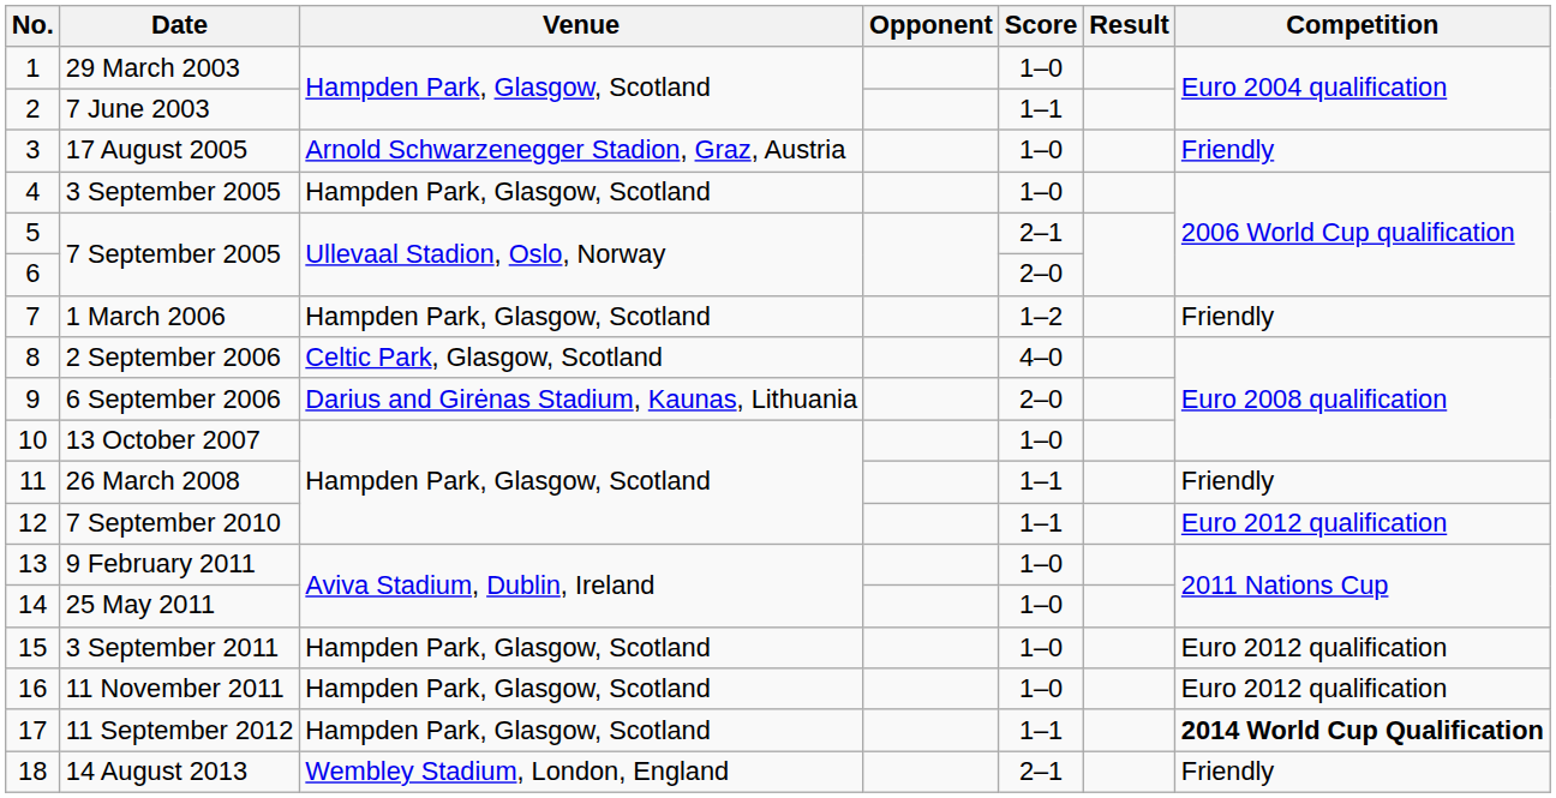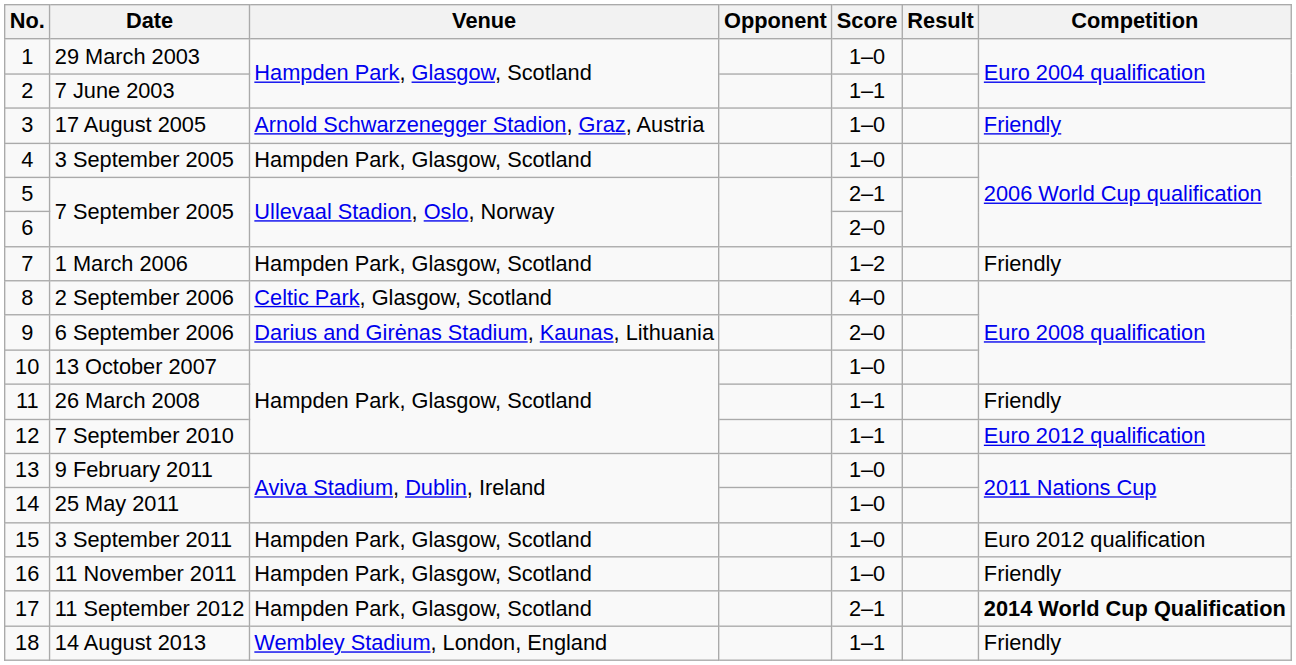 <table class="wikitable sortable">
 <tr>
 <th scope="col">No.</th>
 <th scope="col">Date</th>
 <th scope="col">Venue</th>
 <th scope="col">Opponent</th>
 <th scope="col">Score</th>
 <th scope="col">Result</th>
 <th scope="col">Competition</th>
 </tr>
 <tr>
 <td align="center">1</td>
 <td>29 March 2003</td>
 <td rowspan="2"><a href='#'>Hampden Park</a>, <a href='#'>Glasgow</a>, Scotland</td>
 <td></td>
 <td align="center">1–0</td>
 <td align="center"></td>
 <td rowspan="2"><a href='#'>Euro 2004 qualification</a></td>
 </tr>
 <tr>
 <td align="center">2</td>
 <td>7 June 2003</td>
 <td></td>
 <td align="center">1–1</td>
 <td align="center"></td>
 </tr>
 <tr>
 <td align="center">3</td>
 <td>17 August 2005</td>
 <td><a href='#'>Arnold Schwarzenegger Stadion</a>, <a href='#'>Graz</a>, Austria</td>
 <td></td>
 <td align="center">1–0</td>
 <td align="center"></td>
 <td><a href='#'>Friendly</a></td>
 </tr>
 <tr>
 <td align="center">4</td>
 <td>3 September 2005</td>
 <td>Hampden Park, Glasgow, Scotland</td>
 <td></td>
 <td align="center">1–0</td>
 <td align="center"></td>
 <td rowspan="3"><a href='#'>2006 World Cup qualification</a></td>
 </tr>
 <tr>
 <td align="center">5</td>
 <td rowspan="2">7 September 2005</td>
 <td rowspan="2"><a href='#'>Ullevaal Stadion</a>, <a href='#'>Oslo</a>, Norway</td>
 <td rowspan="2"></td>
 <td align="center">2–1</td>
 <td rowspan="2" style="text-align:center"></td>
 </tr>
 <tr>
 <td align="center">6</td>
 <td align="center">2–0</td>
 </tr>
 <tr>
 <td align="center">7</td>
 <td>1 March 2006</td>
 <td>Hampden Park, Glasgow, Scotland</td>
 <td></td>
 <td align="center">1–2</td>
 <td align="center"></td>
 <td>Friendly</td>
 </tr>
 <tr>
 <td align="center">8</td>
 <td>2 September 2006</td>
 <td><a href='#'>Celtic Park</a>, Glasgow, Scotland</td>
 <td></td>
 <td align="center">4–0</td>
 <td align="center"></td>
 <td rowspan="3"><a href='#'>Euro 2008 qualification</a></td>
 </tr>
 <tr>
 <td align="center">9</td>
 <td>6 September 2006</td>
 <td><a href='#'>Darius and Girėnas Stadium</a>, <a href='#'>Kaunas</a>, Lithuania</td>
 <td></td>
 <td align="center">2–0</td>
 <td align="center"></td>
 </tr>
 <tr>
 <td align="center">10</td>
 <td>13 October 2007</td>
 <td rowspan="3">Hampden Park, Glasgow, Scotland</td>
 <td></td>
 <td align="center">1–0</td>
 <td align="center"></td>
 </tr>
 <tr>
 <td align="center">11</td>
 <td>26 March 2008</td>
 <td></td>
 <td align="center">1–1</td>
 <td align="center"></td>
 <td>Friendly</td>
 </tr>
 <tr>
 <td align="center">12</td>
 <td>7 September 2010</td>
 <td></td>
 <td align="center">1–1</td>
 <td align="center"></td>
 <td><a href='#'>Euro 2012 qualification</a></td>
 </tr>
 <tr>
 <td align="center">13</td>
 <td>9 February 2011</td>
 <td rowspan="2"><a href='#'>Aviva Stadium</a>, <a href='#'>Dublin</a>, Ireland</td>
 <td></td>
 <td align="center">1–0</td>
 <td align="center"></td>
 <td rowspan="2"><a href='#'>2011 Nations Cup</a></td>
 </tr>
 <tr>
 <td align="center">14</td>
 <td>25 May 2011</td>
 <td></td>
 <td align="center">1–0</td>
 <td align="center"></td>
 </tr>
 <tr>
 <td align="center">15</td>
 <td>3 September 2011</td>
 <td>Hampden Park, Glasgow, Scotland</td>
 <td></td>
 <td align="center">1–0</td>
 <td align="center"></td>
 <td>Euro 2012 qualification</td>
 </tr>
 <tr>
 <td align="center">16</td>
 <td>11 November 2011</td>
 <td>Hampden Park, Glasgow, Scotland</td>
 <td></td>
 <td align="center">1–0</td>
 <td align="center"></td>
-<td>Euro 2012 qualification</td>
+<td>Friendly</td>
 </tr>
 <tr>
 <td align="center">17</td>
 <td>11 September 2012</td>
 <td>Hampden Park, Glasgow, Scotland</td>
 <td></td>
-<td align="center">1–1</td>
+<td align="center">2–1</td>
 <td align="center"></td>
 <td><strong>2014 World Cup Qualification</strong></td>
 </tr>
 <tr>
 <td align="center">18</td>
 <td>14 August 2013</td>
 <td><a href='#'>Wembley Stadium</a>, London, England</td>
 <td></td>
-<td align="center">2–1</td>
+<td align="center">1–1</td>
 <td align="center"></td>
 <td>Friendly</td>
 </tr>
 </table>
